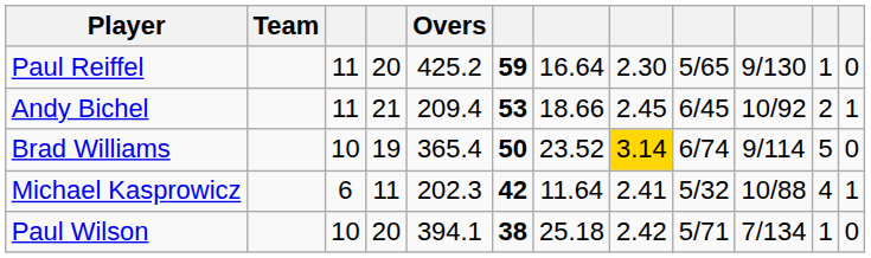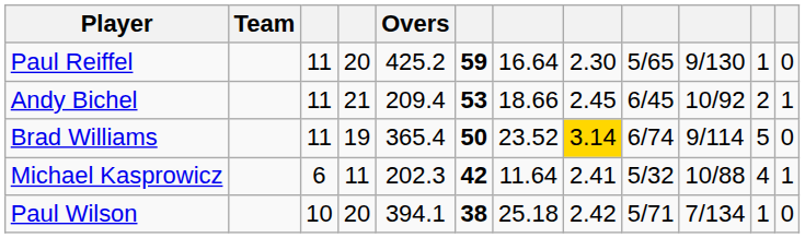 <table class="wikitable sortable" style="text-align:center">
 <tr>
 <th class="unsortable">Player</th>
 <th>Team</th>
 <th></th>
 <th></th>
 <th>Overs</th>
 <th></th>
 <th></th>
 <th></th>
 <th></th>
 <th></th>
 <th></th>
 <th></th>
 </tr>
 <tr>
 <td style="text-align:left"><a href='#'>Paul Reiffel</a></td>
 <td style="text-align:left"></td>
 <td>11</td>
 <td>20</td>
 <td>425.2</td>
 <td><strong>59</strong></td>
 <td>16.64</td>
 <td>2.30</td>
 <td>5/65</td>
 <td>9/130</td>
 <td>1</td>
 <td>0</td>
 </tr>
 <tr>
 <td style="text-align:left"><a href='#'>Andy Bichel</a></td>
 <td style="text-align:left"></td>
 <td>11</td>
 <td>21</td>
 <td>209.4</td>
 <td><strong>53</strong></td>
 <td>18.66</td>
 <td>2.45</td>
 <td>6/45</td>
 <td>10/92</td>
 <td>2</td>
 <td>1</td>
 </tr>
 <tr>
 <td style="text-align:left"><a href='#'>Brad Williams</a></td>
 <td style="text-align:left"></td>
-<td>10</td>
+<td>11</td>
 <td>19</td>
 <td>365.4</td>
 <td><strong>50</strong></td>
 <td>23.52</td>
 <td style="background: gold;">3.14</td>
 <td>6/74</td>
 <td>9/114</td>
 <td>5</td>
 <td>0</td>
 </tr>
 <tr>
 <td style="text-align:left"><a href='#'>Michael Kasprowicz</a></td>
 <td style="text-align:left"></td>
 <td>6</td>
 <td>11</td>
 <td>202.3</td>
 <td><strong>42</strong></td>
 <td>11.64</td>
 <td>2.41</td>
 <td>5/32</td>
 <td>10/88</td>
 <td>4</td>
 <td>1</td>
 </tr>
 <tr>
 <td style="text-align:left"><a href='#'>Paul Wilson</a></td>
 <td style="text-align:left"></td>
 <td>10</td>
 <td>20</td>
 <td>394.1</td>
 <td><strong>38</strong></td>
 <td>25.18</td>
 <td>2.42</td>
 <td>5/71</td>
 <td>7/134</td>
 <td>1</td>
 <td>0</td>
 </tr>
 </table>
